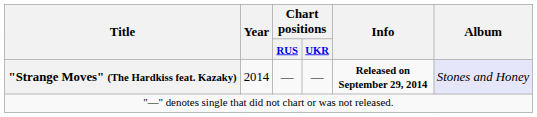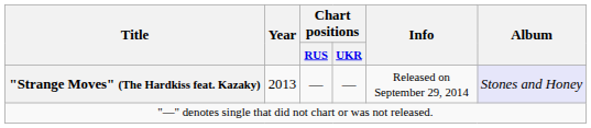 <table class="wikitable plainrowheaders" style="text-align:center;">
 <tr>
 <th scope="col" rowspan="2" style="width:18em;">Title</th>
 <th scope="col" rowspan="2">Year</th>
 <th scope="col" colspan="2">Chart positions</th>
 <th scope="col" width="120" rowspan="2">Info</th>
 <th scope="col" rowspan="2">Album</th>
 </tr>
 <tr>
 <th width="30"><small><a href='#'>RUS</a></small></th>
 <th width="30"><small><a href='#'>UKR</a></small></th>
 </tr>
 <tr>
 <th scope="row">"Strange Moves" <small>(The Hardkiss feat. Kazaky)</small></th>
-<td rowspan="1">2014</td>
+<td rowspan="1">2013</td>
 <td>—</td>
 <td>—</td>
-<td><strong><small>Released on September 29, 2014</small></strong></td>
+<td><small>Released on September 29, 2014</small></td>
 <td rowspan="1" style="background: lavender;"><em>Stones and Honey</em></td>
 </tr>
 <tr>
 <td colspan="15" style="font-size:85%">"—" denotes single that did not chart or was not released.</td>
 </tr>
 </table>
